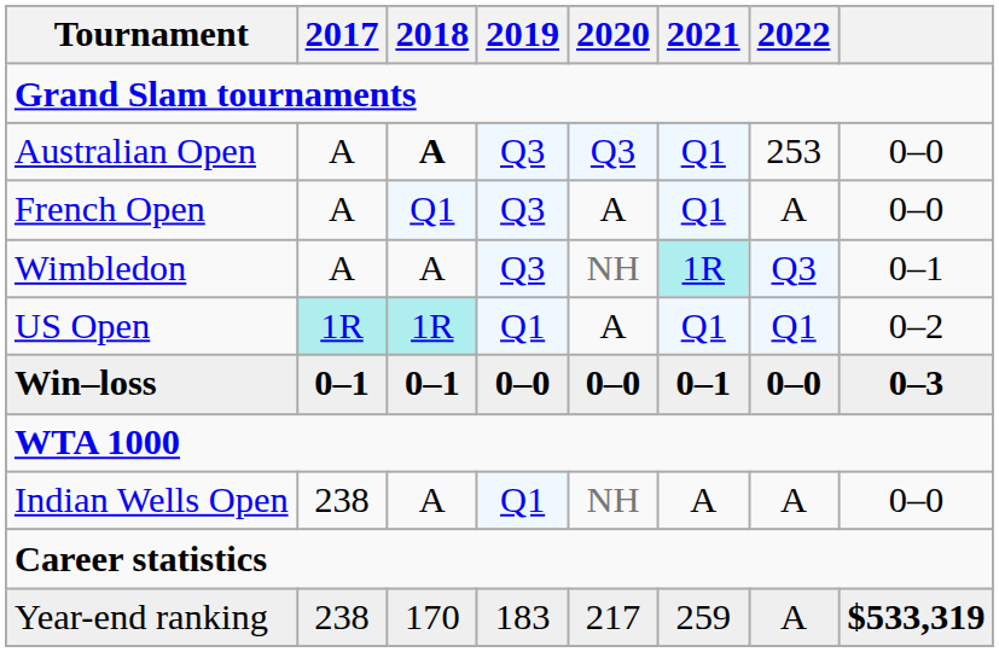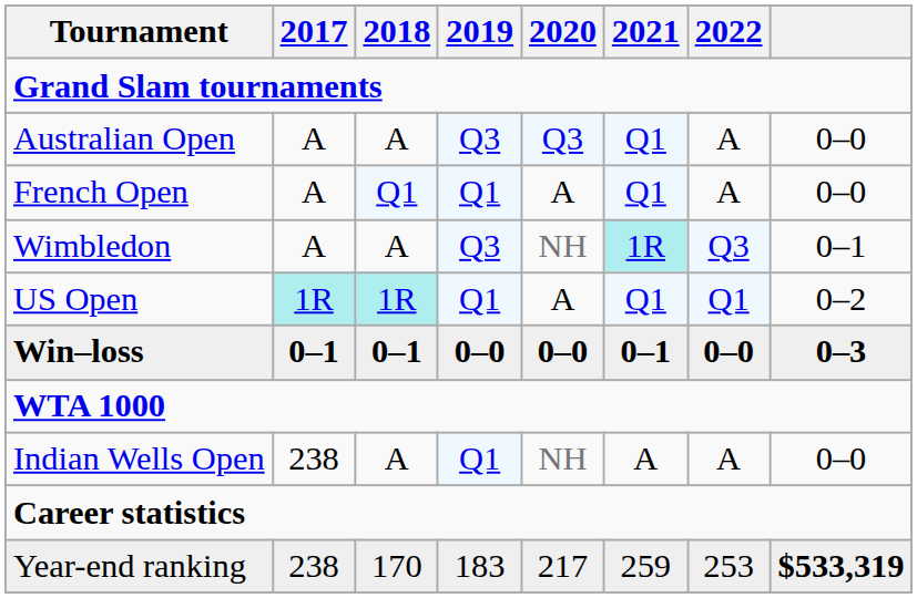 <table class=wikitable style=text-align:center>
 <tr>
 <th>Tournament</th>
 <th><a href='#'>2017</a></th>
 <th><a href='#'>2018</a></th>
 <th><a href='#'>2019</a></th>
 <th><a href='#'>2020</a></th>
 <th><a href='#'>2021</a></th>
 <th><a href='#'>2022</a></th>
 <th></th>
 </tr>
 <tr>
 <td colspan="10" style="text-align:left"><strong><a href='#'>Grand Slam tournaments</a></strong></td>
 </tr>
 <tr>
 <td style=text-align:left><a href='#'>Australian Open</a></td>
 <td>A</td>
-<td><strong>A</strong></td>
+<td>A</td>
 <td bgcolor=f0f8ff><a href='#'>Q3</a></td>
 <td bgcolor=f0f8ff><a href='#'>Q3</a></td>
 <td bgcolor=f0f8ff><a href='#'>Q1</a></td>
-<td>253</td>
+<td>A</td>
 <td>0–0</td>
 </tr>
 <tr>
 <td style=text-align:left><a href='#'>French Open</a></td>
 <td>A</td>
 <td bgcolor=f0f8ff><a href='#'>Q1</a></td>
-<td bgcolor=f0f8ff><a href='#'>Q3</a></td>
+<td bgcolor=f0f8ff><a href='#'>Q1</a></td>
 <td>A</td>
 <td bgcolor=f0f8ff><a href='#'>Q1</a></td>
 <td>A</td>
 <td>0–0</td>
 </tr>
 <tr>
 <td style=text-align:left><a href='#'>Wimbledon</a></td>
 <td>A</td>
 <td>A</td>
 <td bgcolor=f0f8ff><a href='#'>Q3</a></td>
 <td style=color:#767676>NH</td>
 <td bgcolor=afeeee><a href='#'>1R</a></td>
 <td bgcolor=f0f8ff><a href='#'>Q3</a></td>
 <td>0–1</td>
 </tr>
 <tr>
 <td style=text-align:left><a href='#'>US Open</a></td>
 <td bgcolor=afeeee><a href='#'>1R</a></td>
 <td bgcolor=afeeee><a href='#'>1R</a></td>
 <td bgcolor=f0f8ff><a href='#'>Q1</a></td>
 <td>A</td>
 <td bgcolor=f0f8ff><a href='#'>Q1</a></td>
 <td bgcolor="f0f8ff"><a href='#'>Q1</a></td>
 <td>0–2</td>
 </tr>
 <tr style=font-weight:bold;background:#efefef>
 <td style=text-align:left>Win–loss</td>
 <td>0–1</td>
 <td>0–1</td>
 <td>0–0</td>
 <td>0–0</td>
 <td>0–1</td>
 <td>0–0</td>
 <td>0–3</td>
 </tr>
 <tr>
 <td colspan="10" style="text-align:left"><strong><a href='#'>WTA 1000</a></strong></td>
 </tr>
 <tr>
 <td style=text-align:left><a href='#'>Indian Wells Open</a></td>
 <td>238</td>
 <td>A</td>
 <td bgcolor=f0f8ff><a href='#'>Q1</a></td>
 <td style=color:#767676>NH</td>
 <td>A</td>
 <td>A</td>
 <td>0–0</td>
 </tr>
 <tr>
 <td colspan="10" align="left"><strong>Career statistics</strong></td>
 </tr>
 <tr bgcolor=efefef>
 <td align=left>Year-end ranking</td>
 <td>238</td>
 <td>170</td>
 <td>183</td>
 <td>217</td>
 <td>259</td>
-<td>A</td>
+<td>253</td>
 <td colspan=3><strong>$533,319</strong></td>
 </tr>
 </table>
